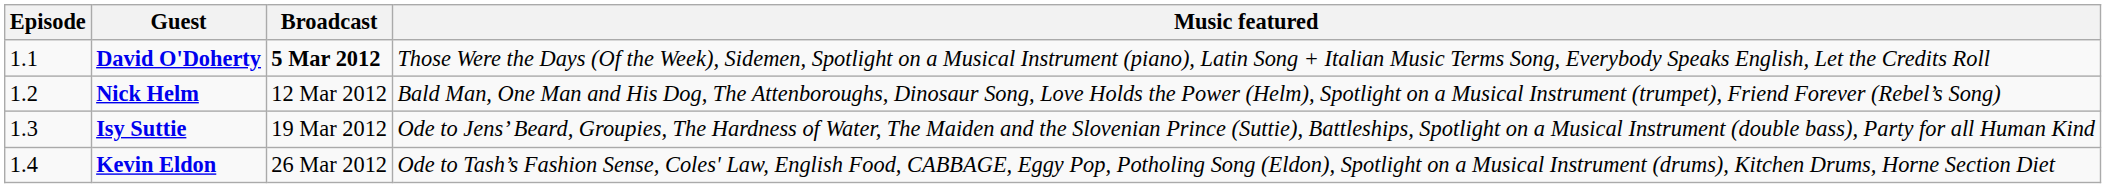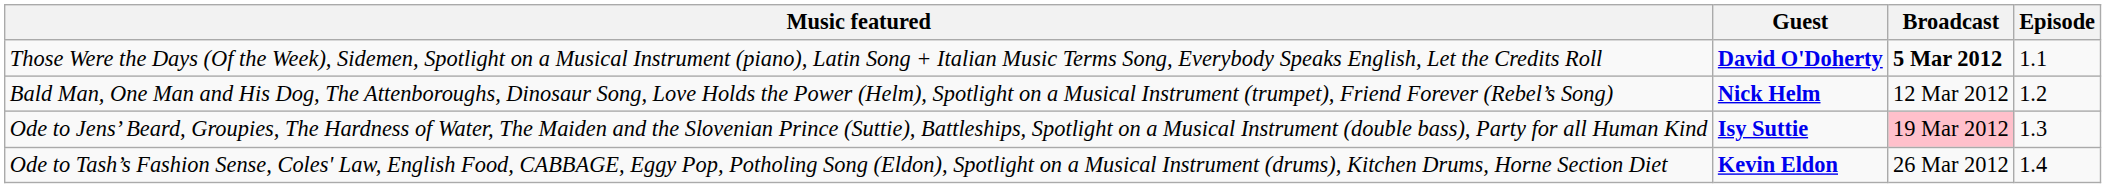 <table class="wikitable">
 <tr>
-<th>Episode</th>
+<th>Music featured</th>
 <th>Guest</th>
 <th>Broadcast</th>
-<th>Music featured</th>
+<th>Episode</th>
 </tr>
 <tr>
-<td>1.1</td>
+<td><em>Those Were the Days (Of the Week), Sidemen, Spotlight on a Musical Instrument (piano), Latin Song + Italian Music Terms Song, Everybody Speaks English, Let the Credits Roll</em></td>
 <td><strong><a href='#'>David O'Doherty</a></strong></td>
 <td><strong>5 Mar 2012</strong></td>
-<td><em>Those Were the Days (Of the Week), Sidemen, Spotlight on a Musical Instrument (piano), Latin Song + Italian Music Terms Song, Everybody Speaks English, Let the Credits Roll</em></td>
+<td>1.1</td>
 </tr>
 <tr>
-<td>1.2</td>
+<td><em>Bald Man, One Man and His Dog, The Attenboroughs, Dinosaur Song, Love Holds the Power (Helm), Spotlight on a Musical Instrument (trumpet), Friend Forever (Rebel’s Song)</em></td>
 <td><strong><a href='#'>Nick Helm</a></strong></td>
 <td>12 Mar 2012</td>
-<td><em>Bald Man, One Man and His Dog, The Attenboroughs, Dinosaur Song, Love Holds the Power (Helm), Spotlight on a Musical Instrument (trumpet), Friend Forever (Rebel’s Song)</em></td>
+<td>1.2</td>
 </tr>
 <tr>
+<td><em>Ode to Jens’ Beard, Groupies, The Hardness of Water, The Maiden and the Slovenian Prince (Suttie), Battleships, Spotlight on a Musical Instrument (double bass), Party for all Human Kind</em></td>
+<td><strong><a href='#'>Isy Suttie</a></strong></td>
+<td style="background: pink;">19 Mar 2012</td>
 <td>1.3</td>
-<td><strong><a href='#'>Isy Suttie</a></strong></td>
-<td>19 Mar 2012</td>
-<td><em>Ode to Jens’ Beard, Groupies, The Hardness of Water, The Maiden and the Slovenian Prince (Suttie), Battleships, Spotlight on a Musical Instrument (double bass), Party for all Human Kind</em></td>
 </tr>
 <tr>
-<td>1.4</td>
+<td><em>Ode to Tash’s Fashion Sense, Coles' Law, English Food, CABBAGE, Eggy Pop, Potholing Song (Eldon), Spotlight on a Musical Instrument (drums), Kitchen Drums, Horne Section Diet</em></td>
 <td><strong><a href='#'>Kevin Eldon</a></strong></td>
 <td>26 Mar 2012</td>
-<td><em>Ode to Tash’s Fashion Sense, Coles' Law, English Food, CABBAGE, Eggy Pop, Potholing Song (Eldon), Spotlight on a Musical Instrument (drums), Kitchen Drums, Horne Section Diet</em></td>
+<td>1.4</td>
 </tr>
 </table>
